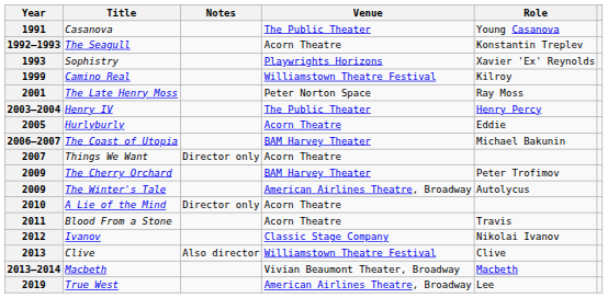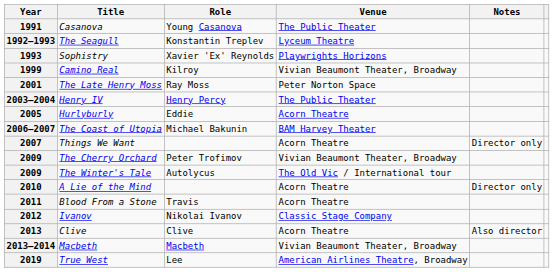 <table class="wikitable plainrowheaders sortable" style="margin-right: 0;">
 <tr>
 <th scope="col">Year</th>
 <th scope="col">Title</th>
+<th scope="col">Role</th>
+<th scope="col">Venue</th>
 <th scope="col" class="unsortable">Notes</th>
-<th scope="col">Venue</th>
-<th scope="col">Role</th>
 <th scope="col" class="unsortable"></th>
 </tr>
 <tr>
 <th scope="row">1991</th>
 <td><em>Casanova</em></td>
+<td>Young <a href='#'>Casanova</a></td>
+<td><a href='#'>The Public Theater</a></td>
 <td></td>
-<td><a href='#'>The Public Theater</a></td>
-<td>Young <a href='#'>Casanova</a></td>
 <td></td>
 </tr>
 <tr>
 <th scope="row">1992–1993</th>
 <td><em><a href='#'>The Seagull</a></em></td>
+<td>Konstantin Treplev</td>
+<td><a href='#'>Lyceum Theatre</a></td>
 <td></td>
-<td>Acorn Theatre</td>
-<td>Konstantin Treplev</td>
 <td></td>
 </tr>
 <tr>
 <th scope="row">1993</th>
 <td><em>Sophistry</em></td>
+<td>Xavier 'Ex' Reynolds</td>
+<td><a href='#'>Playwrights Horizons</a></td>
 <td></td>
-<td><a href='#'>Playwrights Horizons</a></td>
-<td>Xavier 'Ex' Reynolds</td>
 <td></td>
 </tr>
 <tr>
 <th scope="row">1999</th>
 <td><em><a href='#'>Camino Real</a></em></td>
+<td>Kilroy</td>
+<td>Vivian Beaumont Theater, Broadway</td>
 <td></td>
-<td><a href='#'>Williamstown Theatre Festival</a></td>
-<td>Kilroy</td>
 <td></td>
 </tr>
 <tr>
 <th scope="row">2001</th>
 <td><em><a href='#'>The Late Henry Moss</a></em></td>
+<td>Ray Moss</td>
+<td>Peter Norton Space</td>
 <td></td>
-<td>Peter Norton Space</td>
-<td>Ray Moss</td>
 <td></td>
 </tr>
 <tr>
 <th scope="row">2003–2004</th>
 <td><em><a href='#'>Henry IV</a></em></td>
+<td><a href='#'>Henry Percy</a></td>
+<td><a href='#'>The Public Theater</a></td>
 <td></td>
-<td><a href='#'>The Public Theater</a></td>
-<td><a href='#'>Henry Percy</a></td>
 <td></td>
 </tr>
 <tr>
 <th scope="row">2005</th>
 <td><em><a href='#'>Hurlyburly</a></em></td>
+<td>Eddie</td>
+<td><a href='#'>Acorn Theatre</a></td>
 <td></td>
-<td><a href='#'>Acorn Theatre</a></td>
-<td>Eddie</td>
 <td></td>
 </tr>
 <tr>
 <th scope="row">2006–2007</th>
 <td><em><a href='#'>The Coast of Utopia</a></em></td>
+<td>Michael Bakunin</td>
+<td><a href='#'>BAM Harvey Theater</a></td>
 <td></td>
-<td><a href='#'>BAM Harvey Theater</a></td>
-<td>Michael Bakunin</td>
 <td></td>
 </tr>
 <tr>
 <th scope="row">2007</th>
 <td><em>Things We Want</em></td>
+<td style="text-align:center;"></td>
+<td>Acorn Theatre</td>
 <td>Director only</td>
-<td>Acorn Theatre</td>
-<td style="text-align:center;"></td>
 <td></td>
 </tr>
 <tr>
 <th scope="row">2009</th>
 <td><em><a href='#'>The Cherry Orchard</a></em></td>
+<td>Peter Trofimov</td>
+<td>Vivian Beaumont Theater, Broadway</td>
 <td></td>
-<td><a href='#'>BAM Harvey Theater</a></td>
-<td>Peter Trofimov</td>
 <td></td>
 </tr>
 <tr>
 <th scope="row">2009</th>
 <td><em><a href='#'>The Winter's Tale</a></em></td>
+<td>Autolycus</td>
+<td><a href='#'>The Old Vic</a> / International tour</td>
 <td></td>
-<td><a href='#'>American Airlines Theatre</a>, Broadway</td>
-<td>Autolycus</td>
 <td></td>
 </tr>
 <tr>
 <th scope="row">2010</th>
 <td><em><a href='#'>A Lie of the Mind</a></em></td>
+<td style="text-align:center;"></td>
+<td>Acorn Theatre</td>
 <td>Director only</td>
-<td>Acorn Theatre</td>
-<td style="text-align:center;"></td>
 <td></td>
 </tr>
 <tr>
 <th scope="row">2011</th>
 <td><em>Blood From a Stone</em></td>
+<td>Travis</td>
+<td>Acorn Theatre</td>
 <td></td>
-<td>Acorn Theatre</td>
-<td>Travis</td>
 <td></td>
 </tr>
 <tr>
 <th scope="row">2012</th>
 <td><em><a href='#'>Ivanov</a></em></td>
+<td>Nikolai Ivanov</td>
+<td><a href='#'>Classic Stage Company</a></td>
 <td></td>
-<td><a href='#'>Classic Stage Company</a></td>
-<td>Nikolai Ivanov</td>
 <td></td>
 </tr>
 <tr>
 <th scope="row">2013</th>
 <td><em>Clive</em></td>
+<td>Clive</td>
+<td>Acorn Theatre</td>
 <td>Also director</td>
-<td><a href='#'>Williamstown Theatre Festival</a></td>
-<td>Clive</td>
 <td></td>
 </tr>
 <tr>
 <th scope="row">2013–2014</th>
 <td><em><a href='#'>Macbeth</a></em></td>
+<td><a href='#'>Macbeth</a></td>
+<td>Vivian Beaumont Theater, Broadway</td>
 <td></td>
-<td>Vivian Beaumont Theater, Broadway</td>
-<td><a href='#'>Macbeth</a></td>
 <td></td>
 </tr>
 <tr>
 <th scope="row">2019</th>
 <td><em><a href='#'>True West</a></em></td>
+<td>Lee</td>
+<td><a href='#'>American Airlines Theatre</a>, Broadway</td>
 <td></td>
-<td><a href='#'>American Airlines Theatre</a>, Broadway</td>
-<td>Lee</td>
 <td></td>
 </tr>
 </table>
